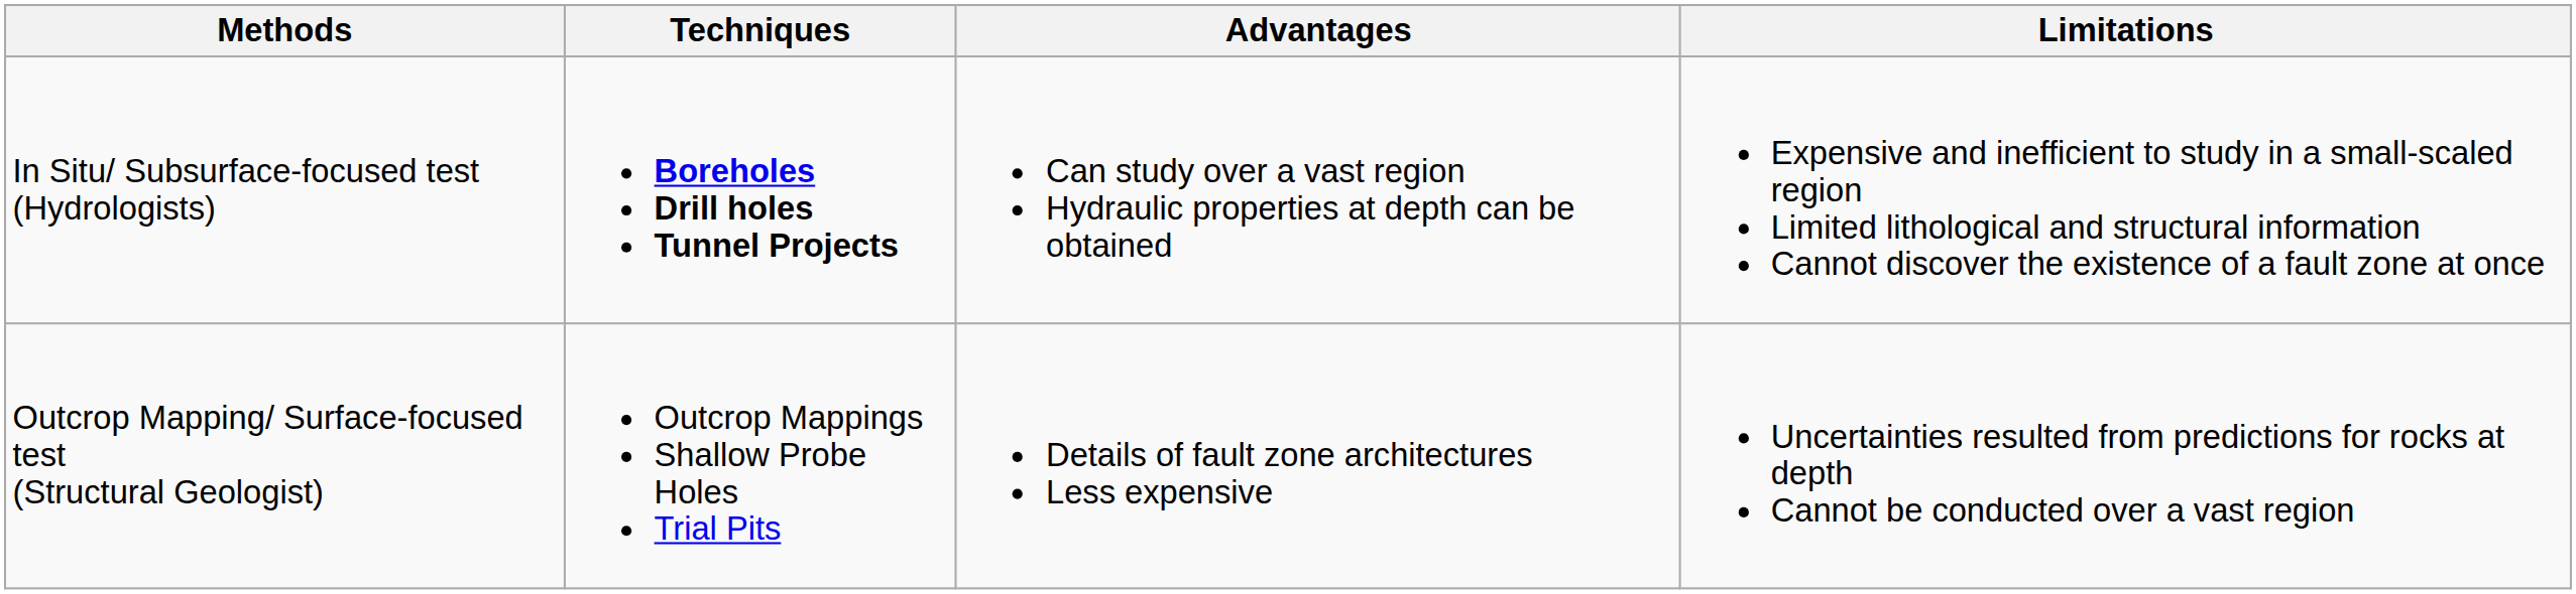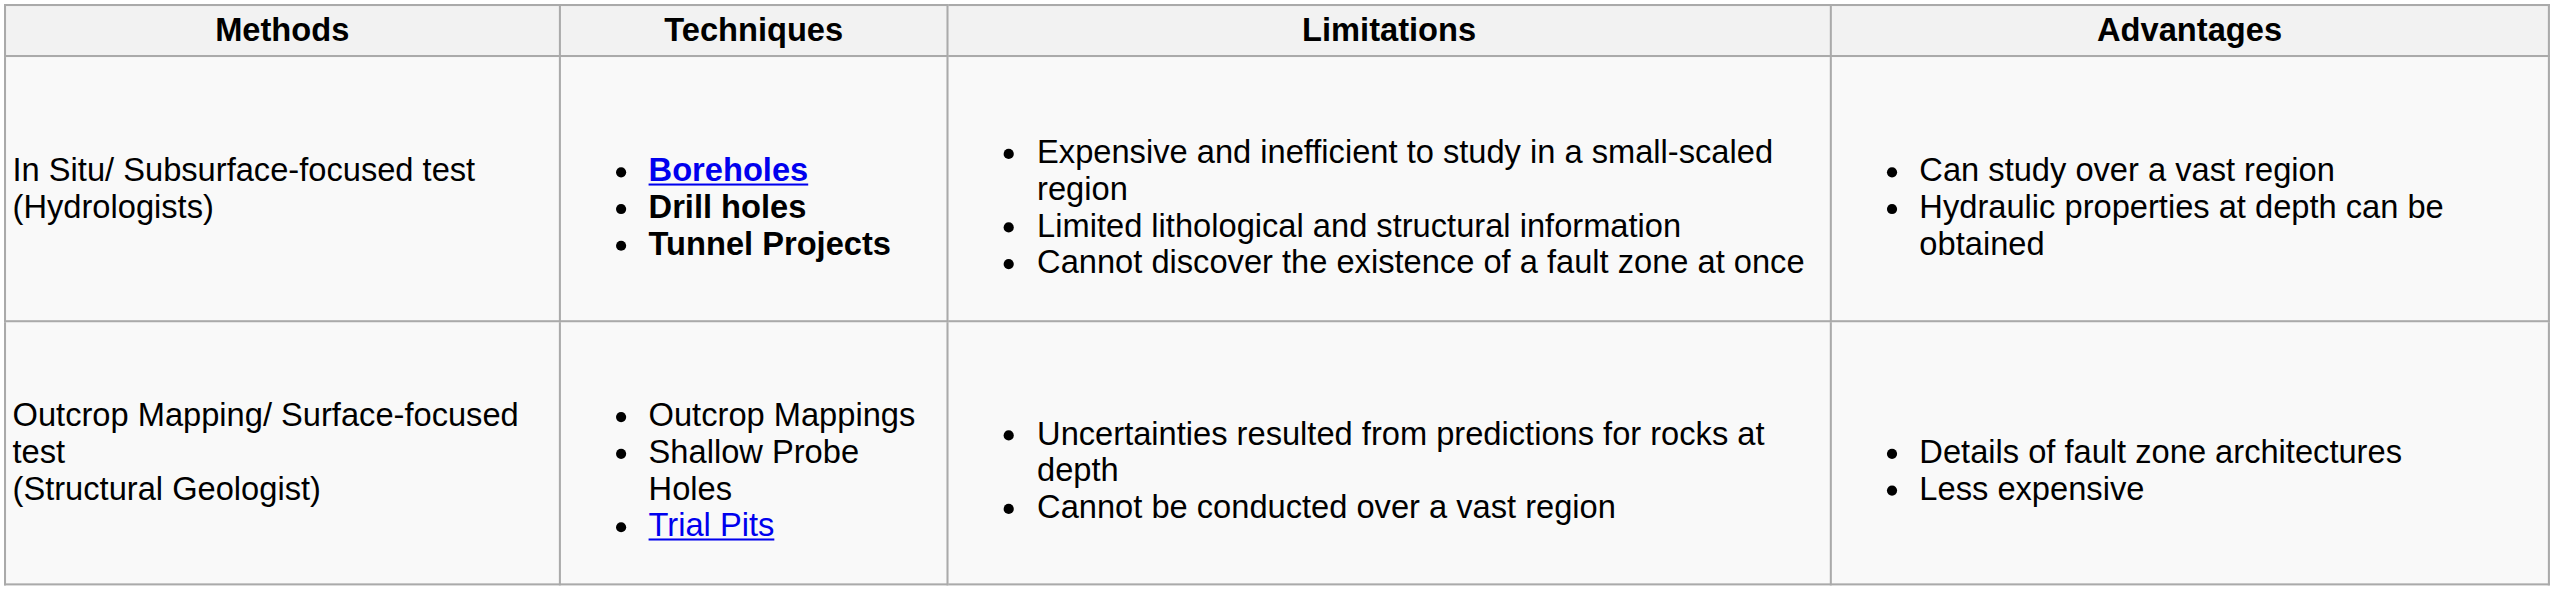 <table class="wikitable">
 <tr>
 <th>Methods</th>
 <th>Techniques</th>
+<th>Limitations</th>
 <th>Advantages</th>
-<th>Limitations</th>
 </tr>
 <tr>
 <td>In Situ/ Subsurface-focused test<br>(Hydrologists)</td>
 <td><strong><br><ul><li><a href='#'>Boreholes</a></li><li>Drill holes</li><li>Tunnel Projects</li></ul></strong></td>
+<td><br><ul><li>Expensive and inefficient to study in a small-scaled region</li><li>Limited lithological and structural information</li><li>Cannot discover the existence of a fault zone at once</li></ul></td>
 <td><br><ul><li>Can study over a vast region</li><li>Hydraulic properties at depth can be obtained</li></ul></td>
-<td><br><ul><li>Expensive and inefficient to study in a small-scaled region</li><li>Limited lithological and structural information</li><li>Cannot discover the existence of a fault zone at once</li></ul></td>
 </tr>
 <tr>
 <td>Outcrop Mapping/ Surface-focused test<br>(Structural Geologist)</td>
 <td><br><ul><li>Outcrop Mappings</li><li>Shallow Probe Holes</li><li><a href='#'>Trial Pits</a></li></ul></td>
+<td><br><ul><li>Uncertainties resulted from predictions for rocks at depth</li><li>Cannot be conducted over a vast region</li></ul></td>
 <td><br><ul><li>Details of fault zone architectures</li><li>Less expensive</li></ul></td>
-<td><br><ul><li>Uncertainties resulted from predictions for rocks at depth</li><li>Cannot be conducted over a vast region</li></ul></td>
 </tr>
 </table>
